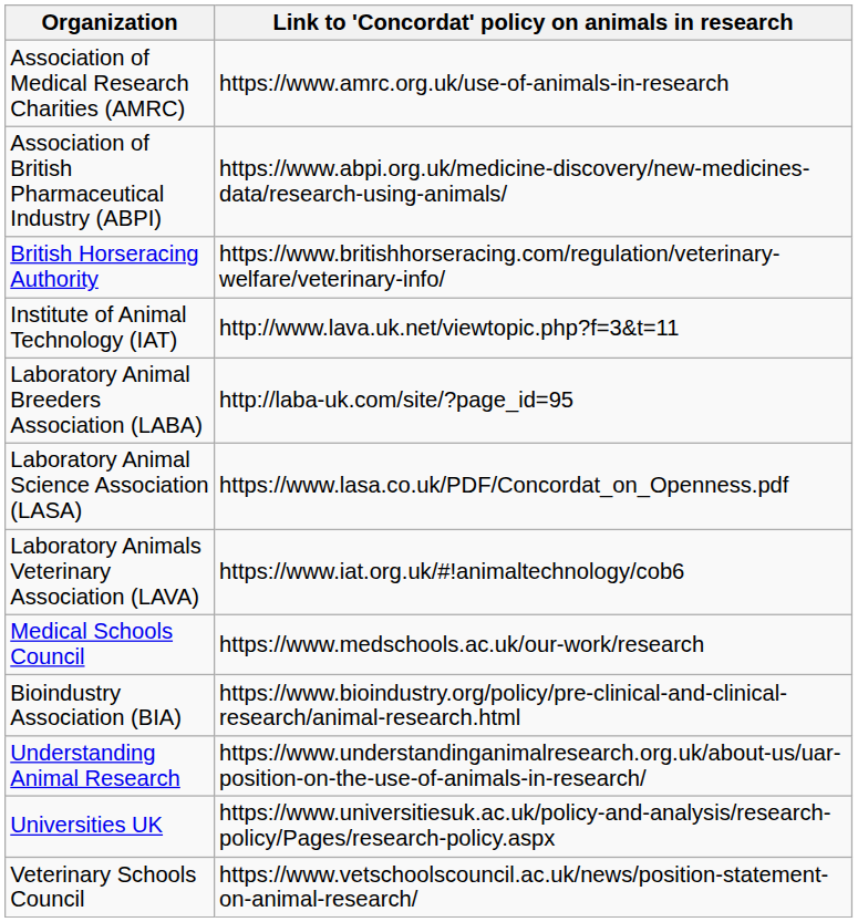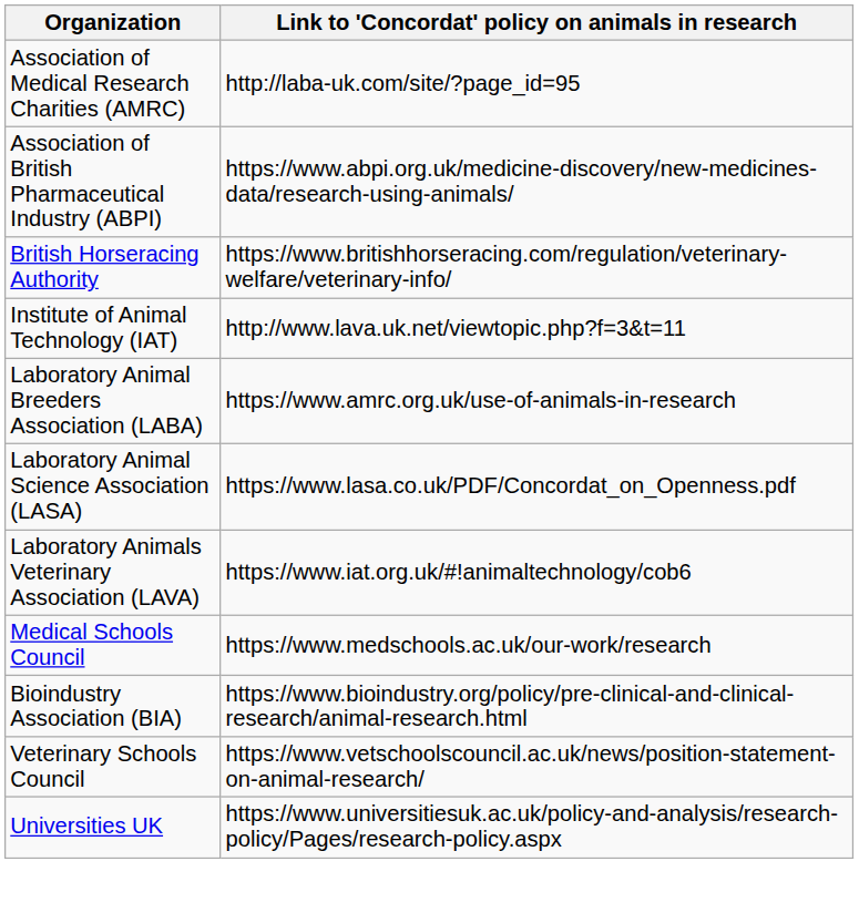 <table class="wikitable">
 <tr>
 <th>Organization</th>
 <th>Link to 'Concordat' policy on animals in research</th>
 </tr>
 <tr>
 <td>Association of Medical Research Charities (AMRC)</td>
-<td>https://www.amrc.org.uk/use-of-animals-in-research</td>
+<td>http://laba-uk.com/site/?page_id=95</td>
 </tr>
 <tr>
 <td>Association of British Pharmaceutical Industry (ABPI)</td>
 <td>https://www.abpi.org.uk/medicine-discovery/new-medicines-data/research-using-animals/</td>
 </tr>
 <tr>
 <td><a href='#'>British Horseracing Authority</a></td>
 <td>https://www.britishhorseracing.com/regulation/veterinary-welfare/veterinary-info/</td>
 </tr>
 <tr>
 <td>Institute of Animal Technology (IAT)</td>
 <td>http://www.lava.uk.net/viewtopic.php?f=3&t=11</td>
 </tr>
 <tr>
 <td>Laboratory Animal Breeders Association (LABA)</td>
-<td>http://laba-uk.com/site/?page_id=95</td>
+<td>https://www.amrc.org.uk/use-of-animals-in-research</td>
 </tr>
 <tr>
 <td>Laboratory Animal Science Association (LASA)</td>
 <td>https://www.lasa.co.uk/PDF/Concordat_on_Openness.pdf</td>
 </tr>
 <tr>
 <td>Laboratory Animals Veterinary Association (LAVA)</td>
 <td>https://www.iat.org.uk/#!animaltechnology/cob6</td>
 </tr>
 <tr>
 <td><a href='#'>Medical Schools Council</a></td>
 <td>https://www.medschools.ac.uk/our-work/research</td>
 </tr>
 <tr>
 <td>Bioindustry Association (BIA)</td>
 <td>https://www.bioindustry.org/policy/pre-clinical-and-clinical-research/animal-research.html</td>
 </tr>
 <tr>
-<td><a href='#'>Understanding Animal Research</a></td>
-<td>https://www.understandinganimalresearch.org.uk/about-us/uar-position-on-the-use-of-animals-in-research/</td>
+<td>Veterinary Schools Council</td>
+<td>https://www.vetschoolscouncil.ac.uk/news/position-statement-on-animal-research/</td>
 </tr>
 <tr>
 <td><a href='#'>Universities UK</a></td>
 <td>https://www.universitiesuk.ac.uk/policy-and-analysis/research-policy/Pages/research-policy.aspx</td>
 </tr>
-<tr>
-<td>Veterinary Schools Council</td>
-<td>https://www.vetschoolscouncil.ac.uk/news/position-statement-on-animal-research/</td>
-</tr>
 </table>
